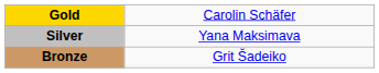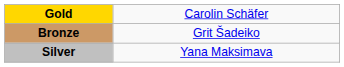 <table class="wikitable" style="text-align:center; " width="35%">
 <tr>
 <td bgcolor="gold"><strong>Gold</strong></td>
 <td><a href='#'>Carolin Schäfer</a><br>  <small><em></em></small></td>
 </tr>
 <tr>
+<td bgcolor="CC9966"><strong>Bronze</strong></td>
+<td><a href='#'>Grit Šadeiko</a><br>  <small><em></em></small></td>
+</tr>
+<tr>
 <td bgcolor="silver"><strong>Silver</strong></td>
 <td><a href='#'>Yana Maksimava</a><br>  <small><em></em></small></td>
 </tr>
-<tr>
-<td bgcolor="CC9966"><strong>Bronze</strong></td>
-<td><a href='#'>Grit Šadeiko</a><br>  <small><em></em></small></td>
-</tr>
 </table>
